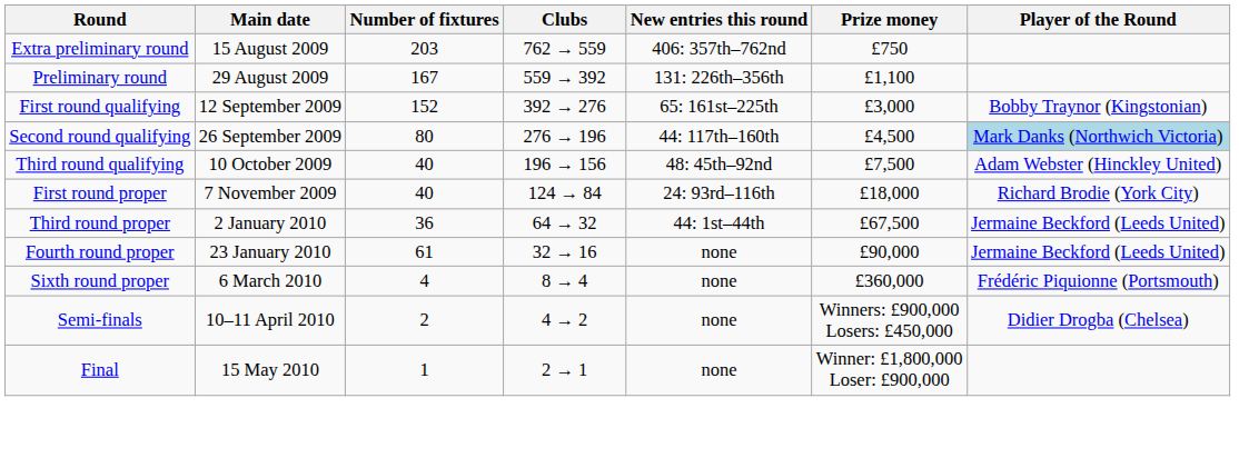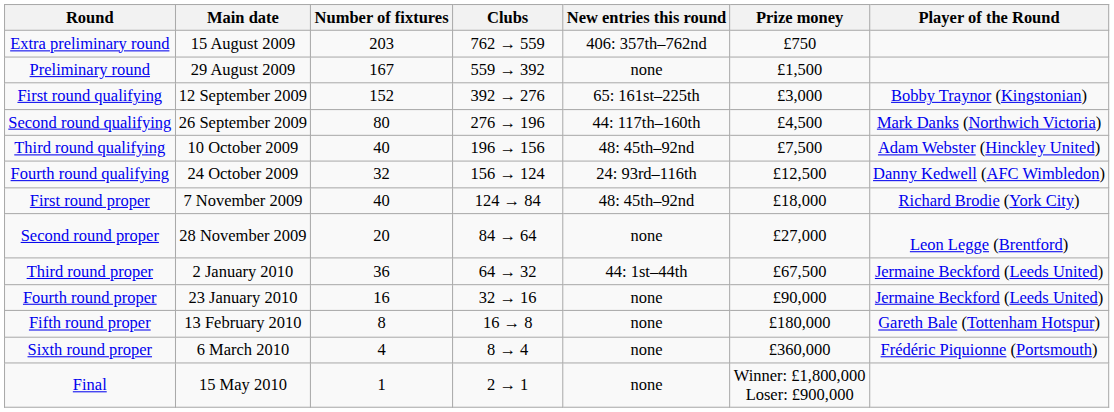 <table class="wikitable" style="text-align:center">
 <tr>
 <th>Round</th>
 <th>Main date</th>
 <th>Number of fixtures</th>
 <th width=100>Clubs</th>
 <th>New entries this round</th>
 <th>Prize money</th>
 <th>Player of the Round</th>
 </tr>
 <tr>
 <td><a href='#'>Extra preliminary round</a></td>
 <td>15 August 2009</td>
 <td>203</td>
 <td>762 → 559</td>
 <td>406: 357th–762nd</td>
 <td>£750</td>
 <td></td>
 </tr>
 <tr>
 <td><a href='#'>Preliminary round</a></td>
 <td>29 August 2009</td>
 <td>167</td>
 <td>559 → 392</td>
-<td>131: 226th–356th</td>
-<td>£1,100</td>
+<td>none</td>
+<td>£1,500</td>
 <td></td>
 </tr>
 <tr>
 <td><a href='#'>First round qualifying</a></td>
 <td>12 September 2009</td>
 <td>152</td>
 <td>392 → 276</td>
 <td>65: 161st–225th</td>
 <td>£3,000</td>
 <td><a href='#'>Bobby Traynor</a> (<a href='#'>Kingstonian</a>)</td>
 </tr>
 <tr>
 <td><a href='#'>Second round qualifying</a></td>
 <td>26 September 2009</td>
 <td>80</td>
 <td>276 → 196</td>
 <td>44: 117th–160th</td>
 <td>£4,500</td>
-<td style="background: lightblue;"><a href='#'>Mark Danks</a> (<a href='#'>Northwich Victoria</a>)</td>
+<td><a href='#'>Mark Danks</a> (<a href='#'>Northwich Victoria</a>)</td>
 </tr>
 <tr>
 <td><a href='#'>Third round qualifying</a></td>
 <td>10 October 2009</td>
 <td>40</td>
 <td>196 → 156</td>
 <td>48: 45th–92nd</td>
 <td>£7,500</td>
 <td><a href='#'>Adam Webster</a> (<a href='#'>Hinckley United</a>)</td>
 </tr>
 <tr>
+<td><a href='#'>Fourth round qualifying</a></td>
+<td>24 October 2009</td>
+<td>32</td>
+<td>156 → 124</td>
+<td>24: 93rd–116th</td>
+<td>£12,500</td>
+<td><a href='#'>Danny Kedwell</a> (<a href='#'>AFC Wimbledon</a>)</td>
+</tr>
+<tr>
 <td><a href='#'>First round proper</a></td>
 <td>7 November 2009</td>
 <td>40</td>
 <td>124 → 84</td>
-<td>24: 93rd–116th</td>
+<td>48: 45th–92nd</td>
 <td>£18,000</td>
 <td><a href='#'>Richard Brodie</a> (<a href='#'>York City</a>)</td>
+</tr>
+<tr>
+<td><a href='#'>Second round proper</a></td>
+<td>28 November 2009</td>
+<td>20</td>
+<td>84 → 64</td>
+<td>none</td>
+<td>£27,000</td>
+<td><br><a href='#'>Leon Legge</a> (<a href='#'>Brentford</a>)</td>
 </tr>
 <tr>
 <td><a href='#'>Third round proper</a></td>
 <td>2 January 2010</td>
 <td>36</td>
 <td>64 → 32</td>
 <td>44: 1st–44th</td>
 <td>£67,500</td>
 <td><a href='#'>Jermaine Beckford</a> (<a href='#'>Leeds United</a>)</td>
 </tr>
 <tr>
 <td><a href='#'>Fourth round proper</a></td>
 <td>23 January 2010</td>
-<td>61</td>
+<td>16</td>
 <td>32 → 16</td>
 <td>none</td>
 <td>£90,000</td>
 <td><a href='#'>Jermaine Beckford</a> (<a href='#'>Leeds United</a>)</td>
+</tr>
+<tr>
+<td><a href='#'>Fifth round proper</a></td>
+<td>13 February 2010</td>
+<td>8</td>
+<td>16 → 8</td>
+<td>none</td>
+<td>£180,000</td>
+<td><a href='#'>Gareth Bale</a> (<a href='#'>Tottenham Hotspur</a>)</td>
 </tr>
 <tr>
 <td><a href='#'>Sixth round proper</a></td>
 <td>6 March 2010</td>
 <td>4</td>
 <td>8 → 4</td>
 <td>none</td>
 <td>£360,000</td>
 <td><a href='#'>Frédéric Piquionne</a> (<a href='#'>Portsmouth</a>)</td>
 </tr>
 <tr>
-<td><a href='#'>Semi-finals</a></td>
-<td>10–11 April 2010</td>
-<td>2</td>
-<td>4 → 2</td>
-<td>none</td>
-<td>Winners: £900,000<br>Losers: £450,000</td>
-<td><a href='#'>Didier Drogba</a> (<a href='#'>Chelsea</a>)</td>
-</tr>
-<tr>
 <td><a href='#'>Final</a></td>
 <td>15 May 2010</td>
 <td>1</td>
 <td>2 → 1</td>
 <td>none</td>
 <td>Winner: £1,800,000<br>Loser: £900,000</td>
 <td></td>
 </tr>
 </table>
